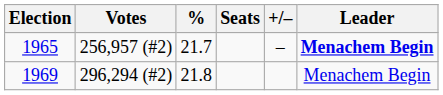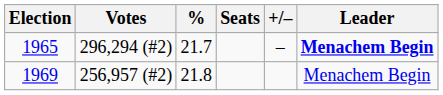 <table class=wikitable style=text-align:center>
 <tr>
 <th>Election</th>
 <th>Votes</th>
 <th>%</th>
 <th>Seats</th>
 <th>+/–</th>
 <th>Leader</th>
 </tr>
 <tr>
 <td><a href='#'>1965</a></td>
-<td>256,957 (#2)</td>
+<td>296,294 (#2)</td>
 <td>21.7</td>
 <td></td>
 <td>–</td>
 <td><strong><a href='#'>Menachem Begin</a></strong></td>
 </tr>
 <tr>
 <td><a href='#'>1969</a></td>
-<td>296,294 (#2)</td>
+<td>256,957 (#2)</td>
 <td>21.8</td>
 <td></td>
 <td></td>
 <td><a href='#'>Menachem Begin</a></td>
 </tr>
 </table>
